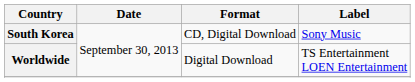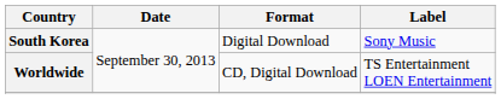 <table class="wikitable plainrowheaders">
 <tr>
 <th scope="col">Country</th>
 <th>Date</th>
 <th>Format</th>
 <th>Label</th>
 </tr>
 <tr>
 <th>South Korea</th>
 <td rowspan="2">September 30, 2013</td>
-<td>CD, Digital Download</td>
+<td>Digital Download</td>
 <td><a href='#'>Sony Music</a></td>
 </tr>
 <tr>
 <th>Worldwide</th>
-<td>Digital Download</td>
+<td>CD, Digital Download</td>
 <td>TS Entertainment<br><a href='#'>LOEN Entertainment</a></td>
 </tr>
 <tr>
 </tr>
 <tr>
 </tr>
 </table>
